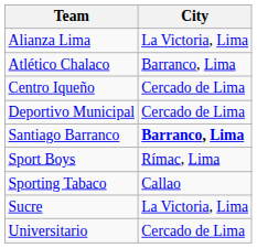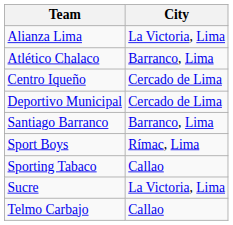 <table class="wikitable sortable">
 <tr>
 <th>Team</th>
 <th>City</th>
 </tr>
 <tr>
 <td><a href='#'>Alianza Lima</a></td>
 <td><a href='#'>La Victoria</a>, <a href='#'>Lima</a></td>
 </tr>
 <tr>
 <td><a href='#'>Atlético Chalaco</a></td>
 <td><a href='#'>Barranco</a>, <a href='#'>Lima</a></td>
 </tr>
 <tr>
 <td><a href='#'>Centro Iqueño</a></td>
 <td><a href='#'>Cercado de Lima</a></td>
 </tr>
 <tr>
 <td><a href='#'>Deportivo Municipal</a></td>
 <td><a href='#'>Cercado de Lima</a></td>
 </tr>
 <tr>
 <td><a href='#'>Santiago Barranco</a></td>
-<td><strong><a href='#'>Barranco</a>, <a href='#'>Lima</a></strong></td>
+<td><a href='#'>Barranco</a>, <a href='#'>Lima</a></td>
 </tr>
 <tr>
 <td><a href='#'>Sport Boys</a></td>
 <td><a href='#'>Rímac</a>, <a href='#'>Lima</a></td>
 </tr>
 <tr>
 <td><a href='#'>Sporting Tabaco</a></td>
 <td><a href='#'>Callao</a></td>
 </tr>
 <tr>
 <td><a href='#'>Sucre</a></td>
 <td><a href='#'>La Victoria</a>, <a href='#'>Lima</a></td>
 </tr>
 <tr>
-<td><a href='#'>Universitario</a></td>
-<td><a href='#'>Cercado de Lima</a></td>
+<td><a href='#'>Telmo Carbajo</a></td>
+<td><a href='#'>Callao</a></td>
 </tr>
 </table>
